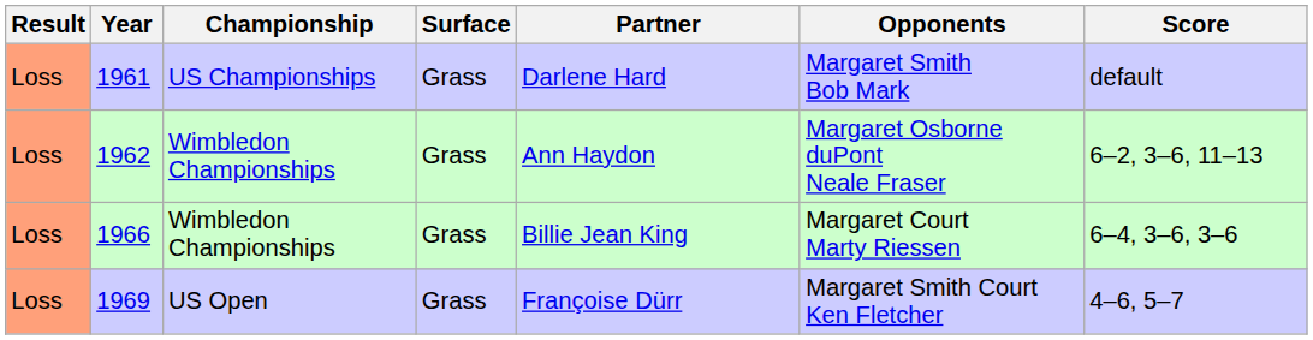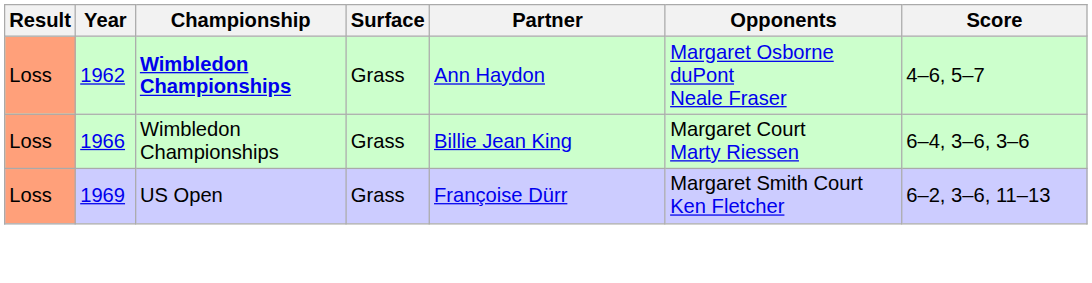 <table class="sortable wikitable">
 <tr>
 <th style="width:40px">Result</th>
 <th style="width:40px">Year</th>
 <th style="width:160px">Championship</th>
 <th style="width:50px">Surface</th>
 <th style="width:180px">Partner</th>
 <th style="width:180px">Opponents</th>
 <th style="width:140px" class="unsortable">Score</th>
 </tr>
-<tr style="background:#ccccff;">
-<td style="background:#ffa07a;">Loss</td>
-<td><a href='#'>1961</a></td>
-<td><a href='#'>US Championships</a></td>
-<td>Grass</td>
-<td> <a href='#'>Darlene Hard</a></td>
-<td> <a href='#'>Margaret Smith</a><br> <a href='#'>Bob Mark</a></td>
-<td>default</td>
-</tr>
 <tr style="background:#ccffcc;">
 <td style="background:#ffa07a;">Loss</td>
 <td><a href='#'>1962</a></td>
-<td><a href='#'>Wimbledon Championships</a></td>
+<td><strong><a href='#'>Wimbledon Championships</a></strong></td>
 <td>Grass</td>
 <td> <a href='#'>Ann Haydon</a></td>
 <td> <a href='#'>Margaret Osborne duPont</a><br> <a href='#'>Neale Fraser</a></td>
-<td>6–2, 3–6, 11–13</td>
+<td>4–6, 5–7</td>
 </tr>
 <tr style="background:#ccffcc;">
 <td style="background:#ffa07a;">Loss</td>
 <td><a href='#'>1966</a></td>
 <td>Wimbledon Championships</td>
 <td>Grass</td>
 <td> <a href='#'>Billie Jean King</a></td>
 <td> Margaret Court<br> <a href='#'>Marty Riessen</a></td>
 <td>6–4, 3–6, 3–6</td>
 </tr>
 <tr style="background:#ccccff;">
 <td style="background:#ffa07a;">Loss</td>
 <td><a href='#'>1969</a></td>
 <td>US Open</td>
 <td>Grass</td>
 <td> <a href='#'>Françoise Dürr</a></td>
 <td> Margaret Smith Court<br> <a href='#'>Ken Fletcher</a></td>
-<td>4–6, 5–7</td>
+<td>6–2, 3–6, 11–13</td>
 </tr>
 </table>
